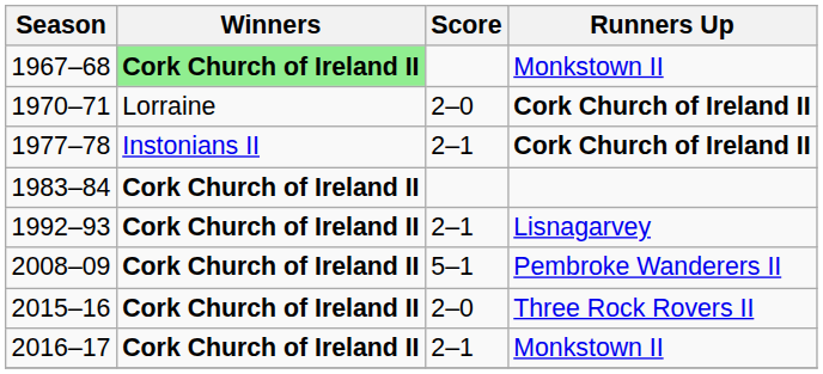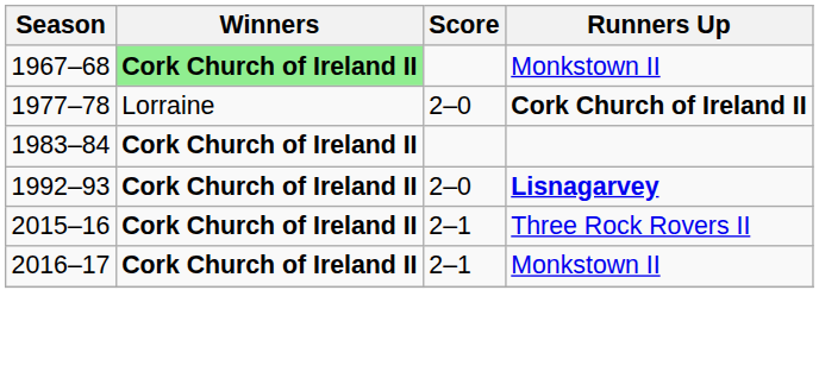 <table class="wikitable collapsible">
 <tr>
 <th>Season</th>
 <th>Winners</th>
 <th>Score</th>
 <th>Runners Up</th>
 </tr>
 <tr>
 <td>1967–68</td>
 <td style="background: lightgreen;"><strong>Cork Church of Ireland II</strong></td>
 <td></td>
 <td><a href='#'>Monkstown II</a></td>
 </tr>
 <tr>
-<td>1970–71</td>
+<td>1977–78</td>
 <td>Lorraine </td>
 <td>2–0</td>
-<td><strong>Cork Church of Ireland II</strong></td>
-</tr>
-<tr>
-<td>1977–78</td>
-<td><a href='#'>Instonians II</a></td>
-<td>2–1</td>
 <td><strong>Cork Church of Ireland II</strong></td>
 </tr>
 <tr>
 <td>1983–84</td>
 <td><strong>Cork Church of Ireland II</strong></td>
 <td></td>
 <td></td>
 </tr>
 <tr>
 <td>1992–93</td>
 <td><strong>Cork Church of Ireland II</strong></td>
-<td>2–1</td>
-<td><a href='#'>Lisnagarvey</a></td>
-</tr>
-<tr>
-<td>2008–09</td>
-<td><strong>Cork Church of Ireland II</strong> </td>
-<td>5–1</td>
-<td><a href='#'>Pembroke Wanderers II</a></td>
+<td>2–0</td>
+<td><strong><a href='#'>Lisnagarvey</a></strong></td>
 </tr>
 <tr>
 <td>2015–16</td>
 <td><strong>Cork Church of Ireland II</strong> </td>
-<td>2–0</td>
+<td>2–1</td>
 <td><a href='#'>Three Rock Rovers II</a></td>
 </tr>
 <tr>
 <td>2016–17</td>
 <td><strong>Cork Church of Ireland II</strong></td>
 <td>2–1</td>
 <td><a href='#'>Monkstown II</a></td>
 </tr>
 <tr>
 </tr>
 </table>
